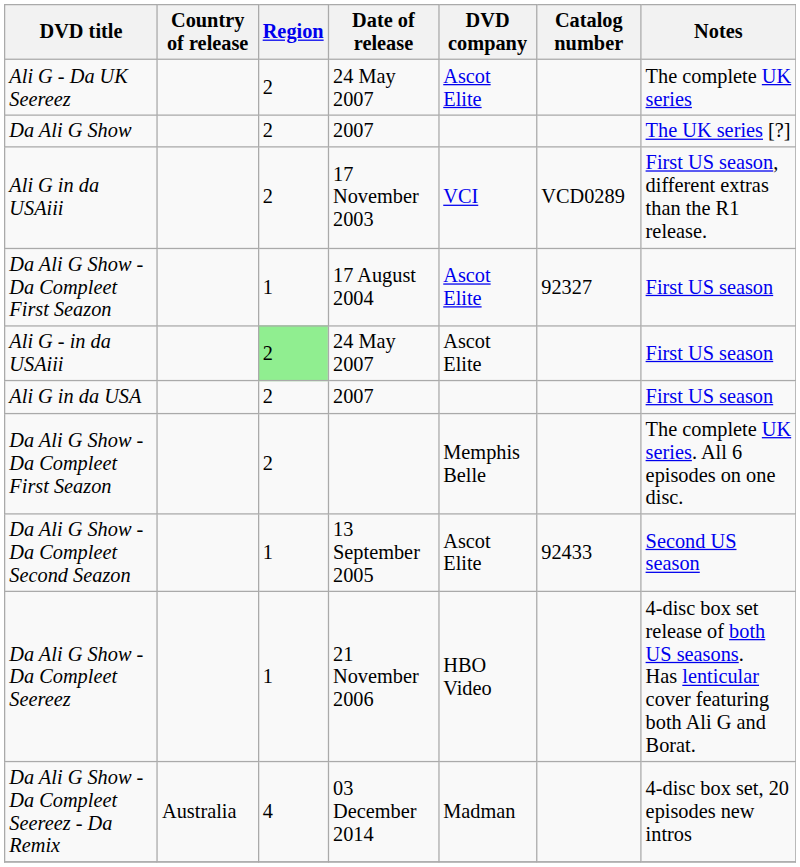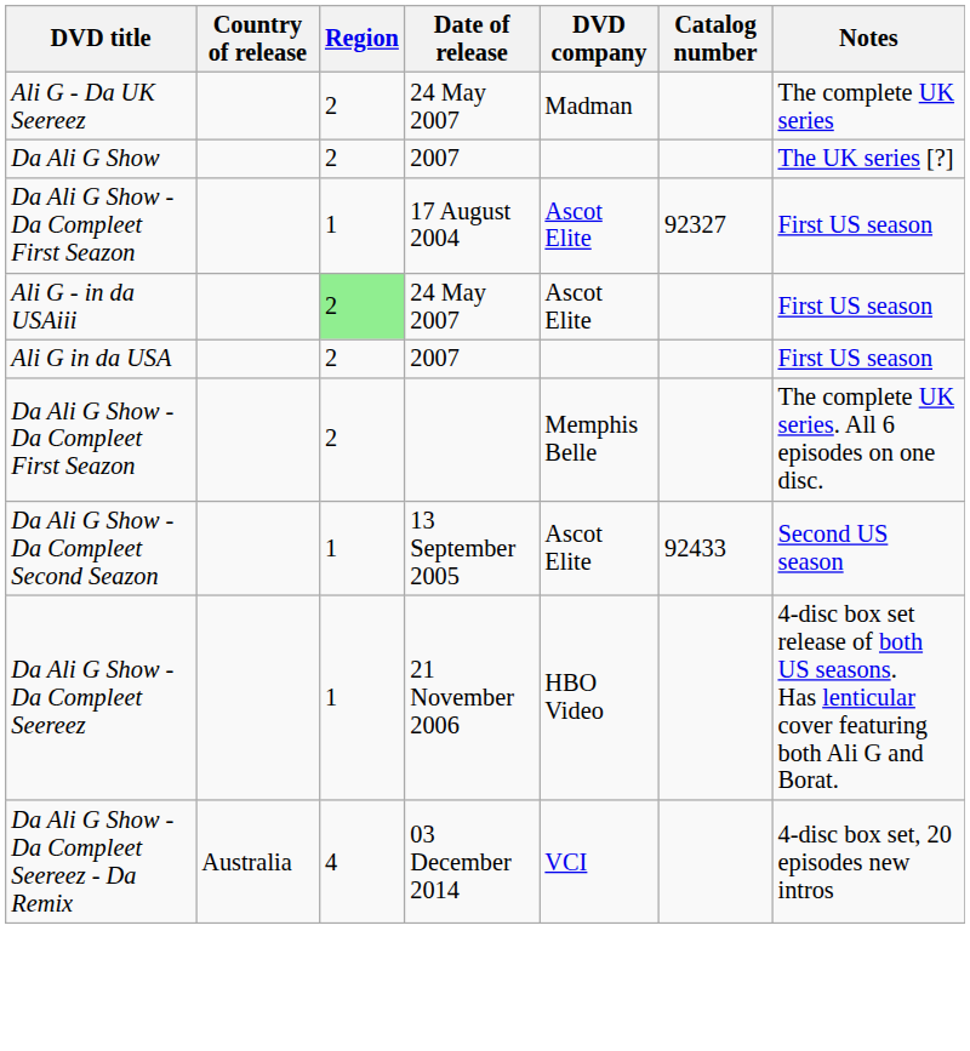 <table class="wikitable" width=100%>
 <tr>
 <th>DVD title</th>
 <th>Country of release</th>
 <th><a href='#'>Region</a></th>
 <th>Date of release</th>
 <th>DVD company</th>
 <th>Catalog number</th>
 <th>Notes</th>
 </tr>
 <tr>
 <td><em>Ali G - Da UK Seereez</em></td>
 <td></td>
 <td>2</td>
 <td>24 May 2007</td>
-<td><a href='#'>Ascot Elite</a></td>
+<td>Madman</td>
 <td></td>
 <td>The complete <a href='#'>UK series</a></td>
 </tr>
 <tr>
 <td><em>Da Ali G Show</em></td>
 <td></td>
 <td>2</td>
 <td>2007</td>
 <td></td>
 <td></td>
 <td><a href='#'>The UK series</a> [?]</td>
-</tr>
-<tr>
-<td><em>Ali G in da USAiii</em></td>
-<td></td>
-<td>2</td>
-<td>17 November 2003</td>
-<td><a href='#'>VCI</a></td>
-<td>VCD0289</td>
-<td><a href='#'>First US season</a>, different extras than the R1 release.</td>
 </tr>
 <tr>
 <td><em>Da Ali G Show - Da Compleet First Seazon</em></td>
 <td><br></td>
 <td>1</td>
 <td>17 August 2004</td>
 <td><a href='#'>Ascot Elite</a></td>
 <td>92327</td>
 <td><a href='#'>First US season</a></td>
 </tr>
 <tr>
 <td><em>Ali G - in da USAiii</em></td>
 <td></td>
 <td style="background: lightgreen;">2</td>
 <td>24 May 2007</td>
 <td>Ascot Elite</td>
 <td></td>
 <td><a href='#'>First US season</a></td>
 </tr>
 <tr>
 <td><em>Ali G in da USA</em></td>
 <td></td>
 <td>2</td>
 <td>2007</td>
 <td></td>
 <td></td>
 <td><a href='#'>First US season</a></td>
 </tr>
 <tr>
 <td><em>Da Ali G Show - Da Compleet First Seazon</em></td>
 <td></td>
 <td>2</td>
 <td></td>
 <td>Memphis Belle</td>
 <td></td>
 <td>The complete <a href='#'>UK series</a>. All 6 episodes on one disc.</td>
 </tr>
 <tr>
 <td><em>Da Ali G Show - Da Compleet Second Seazon</em></td>
 <td><br></td>
 <td>1</td>
 <td>13 September 2005</td>
 <td>Ascot Elite</td>
 <td>92433</td>
 <td><a href='#'>Second US season</a></td>
 </tr>
 <tr>
 <td><em>Da Ali G Show - Da Compleet Seereez</em></td>
 <td><br></td>
 <td>1</td>
 <td>21 November 2006</td>
 <td>HBO Video</td>
 <td></td>
 <td>4-disc box set release of <a href='#'>both US seasons</a>.<br>Has <a href='#'>lenticular</a> cover featuring both Ali G and Borat.</td>
 </tr>
 <tr>
 <td><em>Da Ali G Show - Da Compleet Seereez - Da Remix</em></td>
 <td>Australia</td>
 <td>4</td>
 <td>03 December 2014</td>
-<td>Madman</td>
+<td><a href='#'>VCI</a></td>
 <td></td>
 <td>4-disc box set, 20 episodes new intros</td>
 </tr>
 <tr>
 </tr>
 </table>
